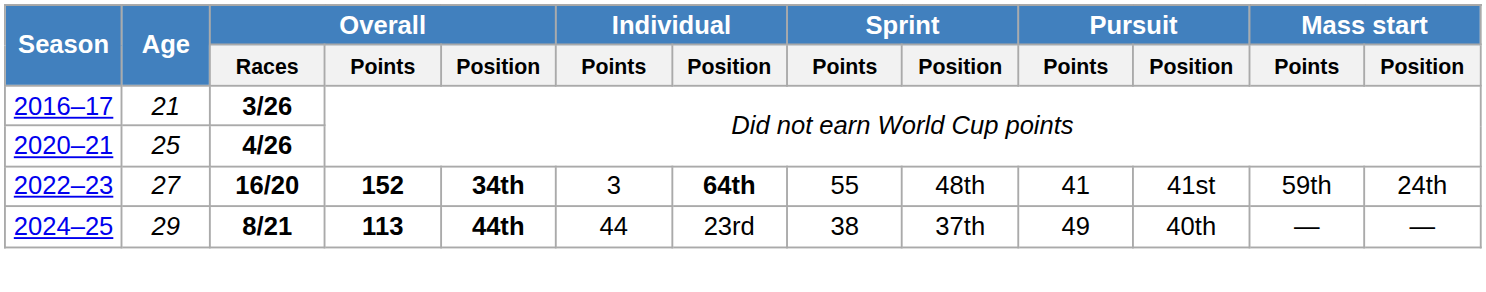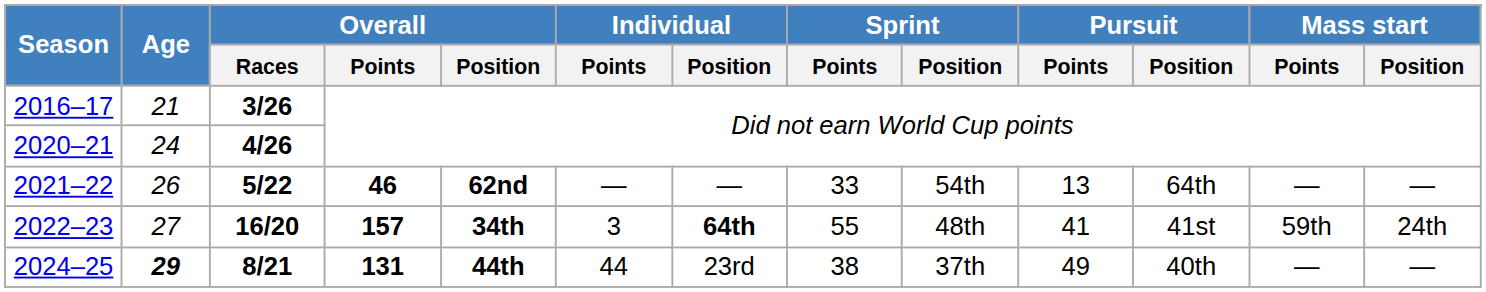 <table class="wikitable" style="font-size:85%; text-align:center; border:grey solid 1px; border-collapse:collapse; background:#ffffff;">
 <tr class="hintergrundfarbe5">
 </tr>
 <tr style="background:#efefef;">
 <th style="background-color:#4180be; color:white; width:40px;" rowspan="2"> Season </th>
 <th style="background-color:#4180be; color:white; width:40px;" rowspan="2">Age</th>
 <th colspan="3" style="background-color:#4180be; color:white; width:115px;">Overall</th>
 <th colspan="2" style="background-color:#4180be; color:white; width:115px;">Individual</th>
 <th colspan="2" style="background-color:#4180be; color:white; width:115px;">Sprint</th>
 <th colspan="2" style="background-color:#4180be; color:white; width:115px;">Pursuit</th>
 <th colspan="2" style="background-color:#4180be; color:white; width:115px;">Mass start</th>
 </tr>
 <tr class="hintergrundfarbe5">
 <th style="width:55px;"><small>Races</small></th>
 <th style="width:55px;"><small>Points</small></th>
 <th style="width:55px;"><small>Position</small></th>
 <th style="width:55px;"><small>Points</small></th>
 <th style="width:55px;"><small>Position</small></th>
 <th style="width:55px;"><small>Points</small></th>
 <th style="width:55px;"><small>Position</small></th>
 <th style="width:55px;"><small>Points</small></th>
 <th style="width:55px;"><small>Position</small></th>
 <th style="width:55px;"><small>Points</small></th>
 <th style="width:55px;"><small>Position</small></th>
 </tr>
 <tr>
 <td><a href='#'>2016–17</a></td>
 <td><em>21</em></td>
 <td><strong>3/26</strong></td>
 <td colspan=10 rowspan=2 align=center><em>Did not earn World Cup points</em></td>
 </tr>
 <tr>
 <td><a href='#'>2020–21</a></td>
-<td><em>25</em></td>
+<td><em>24</em></td>
 <td><strong>4/26</strong></td>
+</tr>
+<tr>
+<td><a href='#'>2021–22</a></td>
+<td><em>26</em></td>
+<td><strong>5/22</strong></td>
+<td><strong>46</strong></td>
+<td><strong>62nd</strong></td>
+<td>—</td>
+<td>—</td>
+<td>33</td>
+<td>54th</td>
+<td>13</td>
+<td>64th</td>
+<td>—</td>
+<td>—</td>
 </tr>
 <tr>
 <td><a href='#'>2022–23</a></td>
 <td><em>27</em></td>
 <td><strong>16/20</strong></td>
-<td><strong>152</strong></td>
+<td><strong>157</strong></td>
 <td><strong>34th</strong></td>
 <td>3</td>
 <td><strong>64th</strong></td>
 <td>55</td>
 <td>48th</td>
 <td>41</td>
 <td>41st</td>
 <td>59th</td>
 <td>24th</td>
 </tr>
 <tr>
 <td><a href='#'>2024–25</a></td>
-<td><em>29</em></td>
+<td><strong><em>29</em></strong></td>
 <td><strong>8/21</strong></td>
-<td><strong>113</strong></td>
+<td><strong>131</strong></td>
 <td><strong>44th</strong></td>
 <td>44</td>
 <td>23rd</td>
 <td>38</td>
 <td>37th</td>
 <td>49</td>
 <td>40th</td>
 <td>—</td>
 <td>—</td>
 </tr>
 </table>
